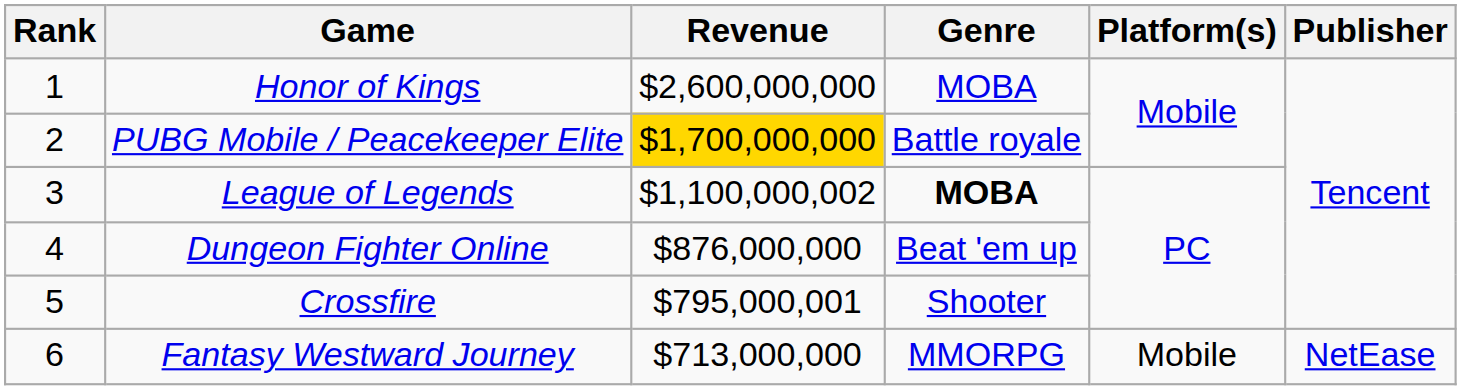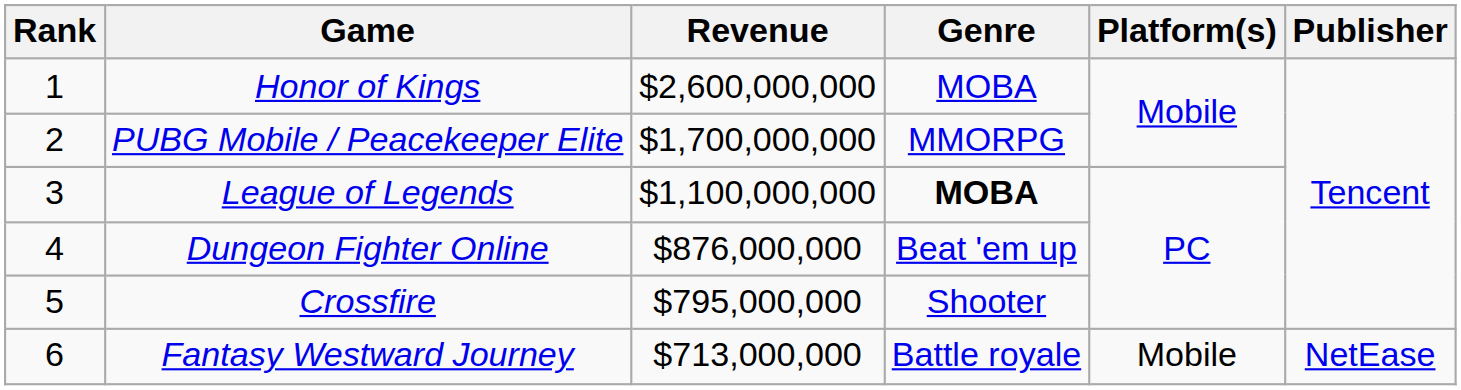 <table class="wikitable sortable" style="text-align:center">
 <tr>
 <th>Rank</th>
 <th>Game</th>
 <th>Revenue</th>
 <th>Genre</th>
 <th>Platform(s)</th>
 <th>Publisher</th>
 </tr>
 <tr>
 <td>1</td>
 <td><em><a href='#'>Honor of Kings</a></em></td>
 <td>$2,600,000,000</td>
 <td><a href='#'>MOBA</a></td>
 <td rowspan="2"><a href='#'>Mobile</a></td>
 <td rowspan="5"><a href='#'>Tencent</a></td>
 </tr>
 <tr>
 <td>2</td>
 <td><em><a href='#'>PUBG Mobile / Peacekeeper Elite</a></em></td>
-<td style="background: gold;">$1,700,000,000</td>
-<td><a href='#'>Battle royale</a></td>
+<td>$1,700,000,000</td>
+<td><a href='#'>MMORPG</a></td>
 </tr>
 <tr>
 <td>3</td>
 <td><em><a href='#'>League of Legends</a></em></td>
-<td>$1,100,000,002</td>
+<td>$1,100,000,000</td>
 <td><strong>MOBA</strong></td>
 <td rowspan="3"><a href='#'>PC</a></td>
 </tr>
 <tr>
 <td>4</td>
 <td><em><a href='#'>Dungeon Fighter Online</a></em></td>
 <td>$876,000,000</td>
 <td><a href='#'>Beat 'em up</a></td>
 </tr>
 <tr>
 <td>5</td>
 <td><a href='#'><em>Crossfire</em></a></td>
-<td>$795,000,001</td>
+<td>$795,000,000</td>
 <td><a href='#'>Shooter</a></td>
 </tr>
 <tr>
 <td>6</td>
 <td><em><a href='#'>Fantasy Westward Journey</a></em></td>
 <td>$713,000,000</td>
-<td><a href='#'>MMORPG</a></td>
+<td><a href='#'>Battle royale</a></td>
 <td>Mobile</td>
 <td><a href='#'>NetEase</a></td>
 </tr>
 </table>
